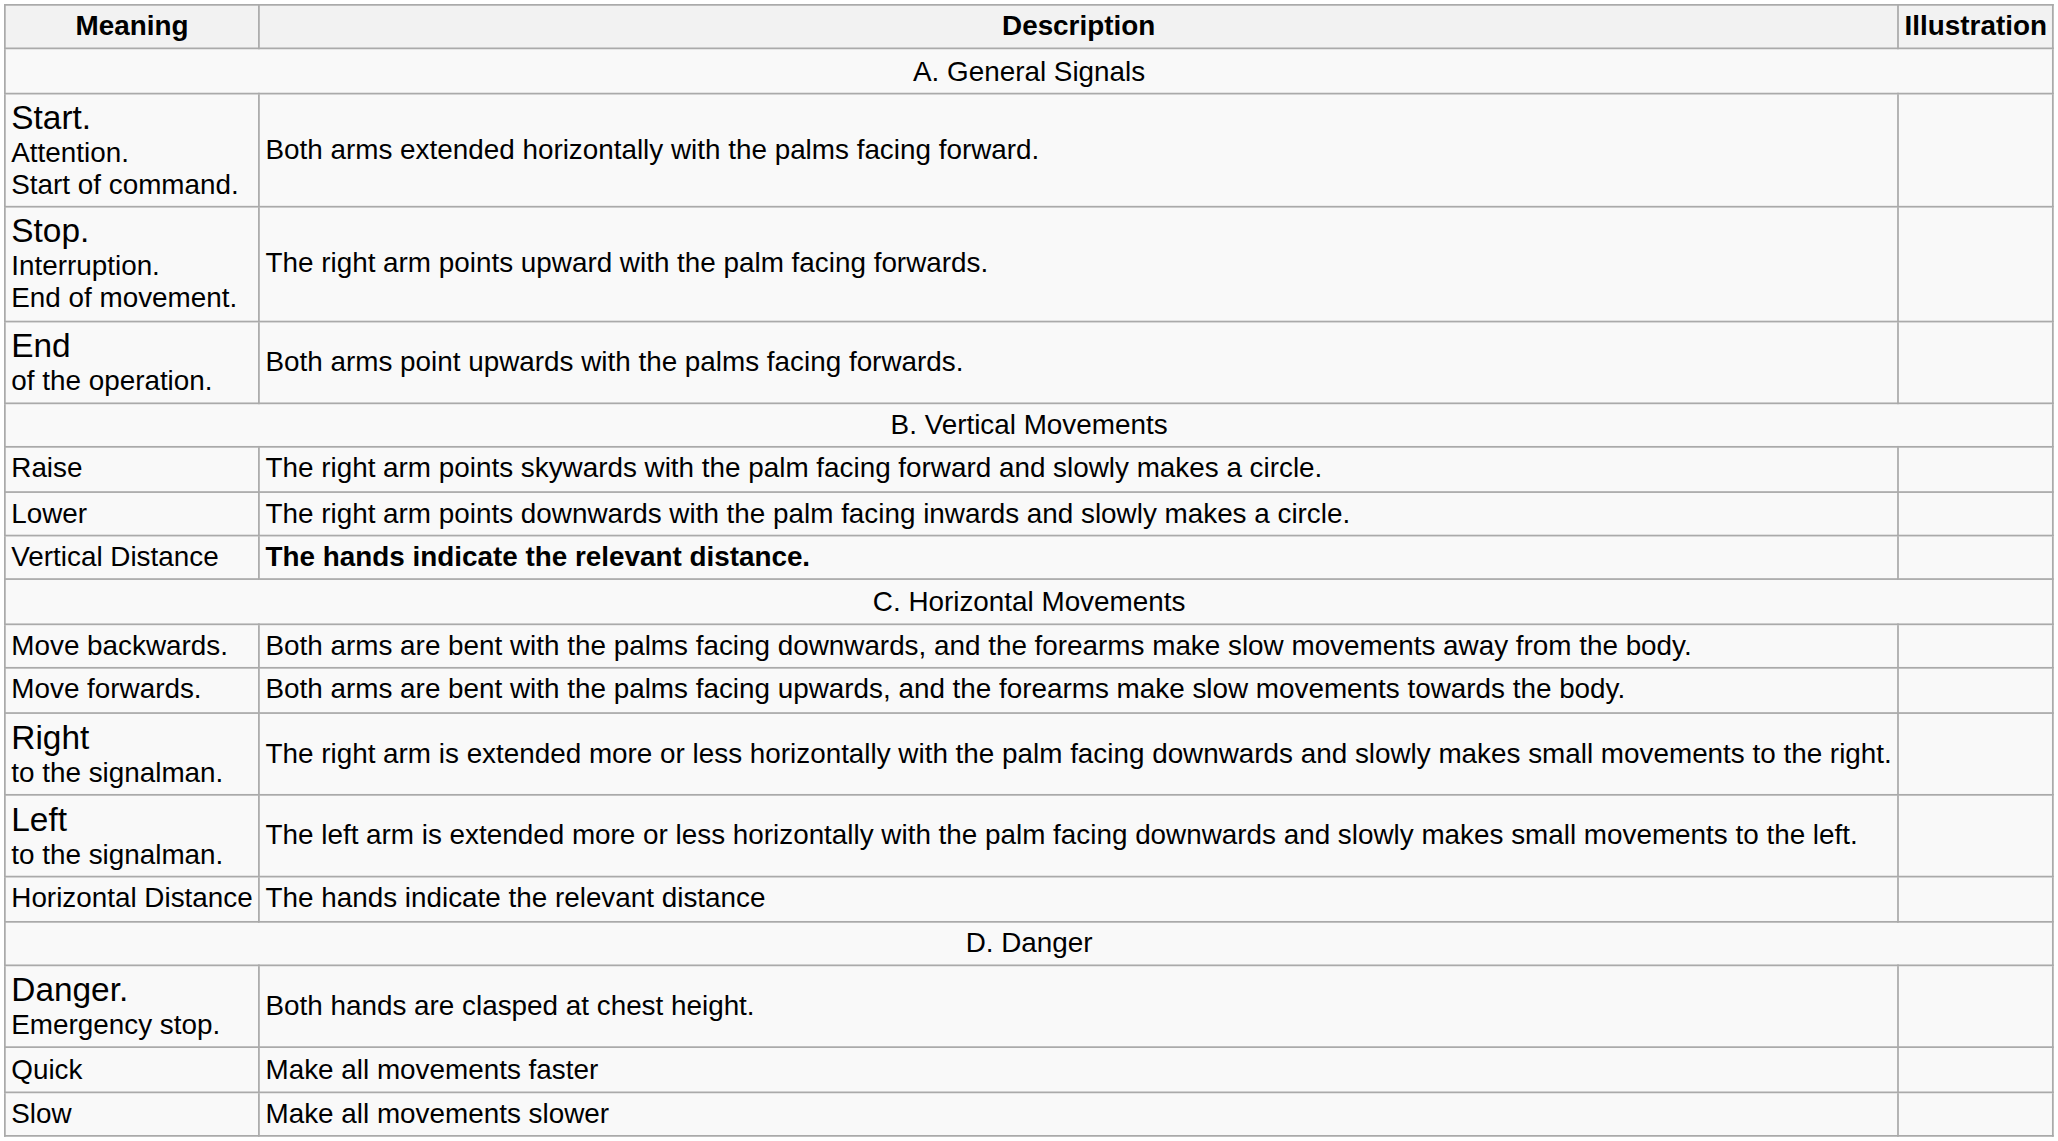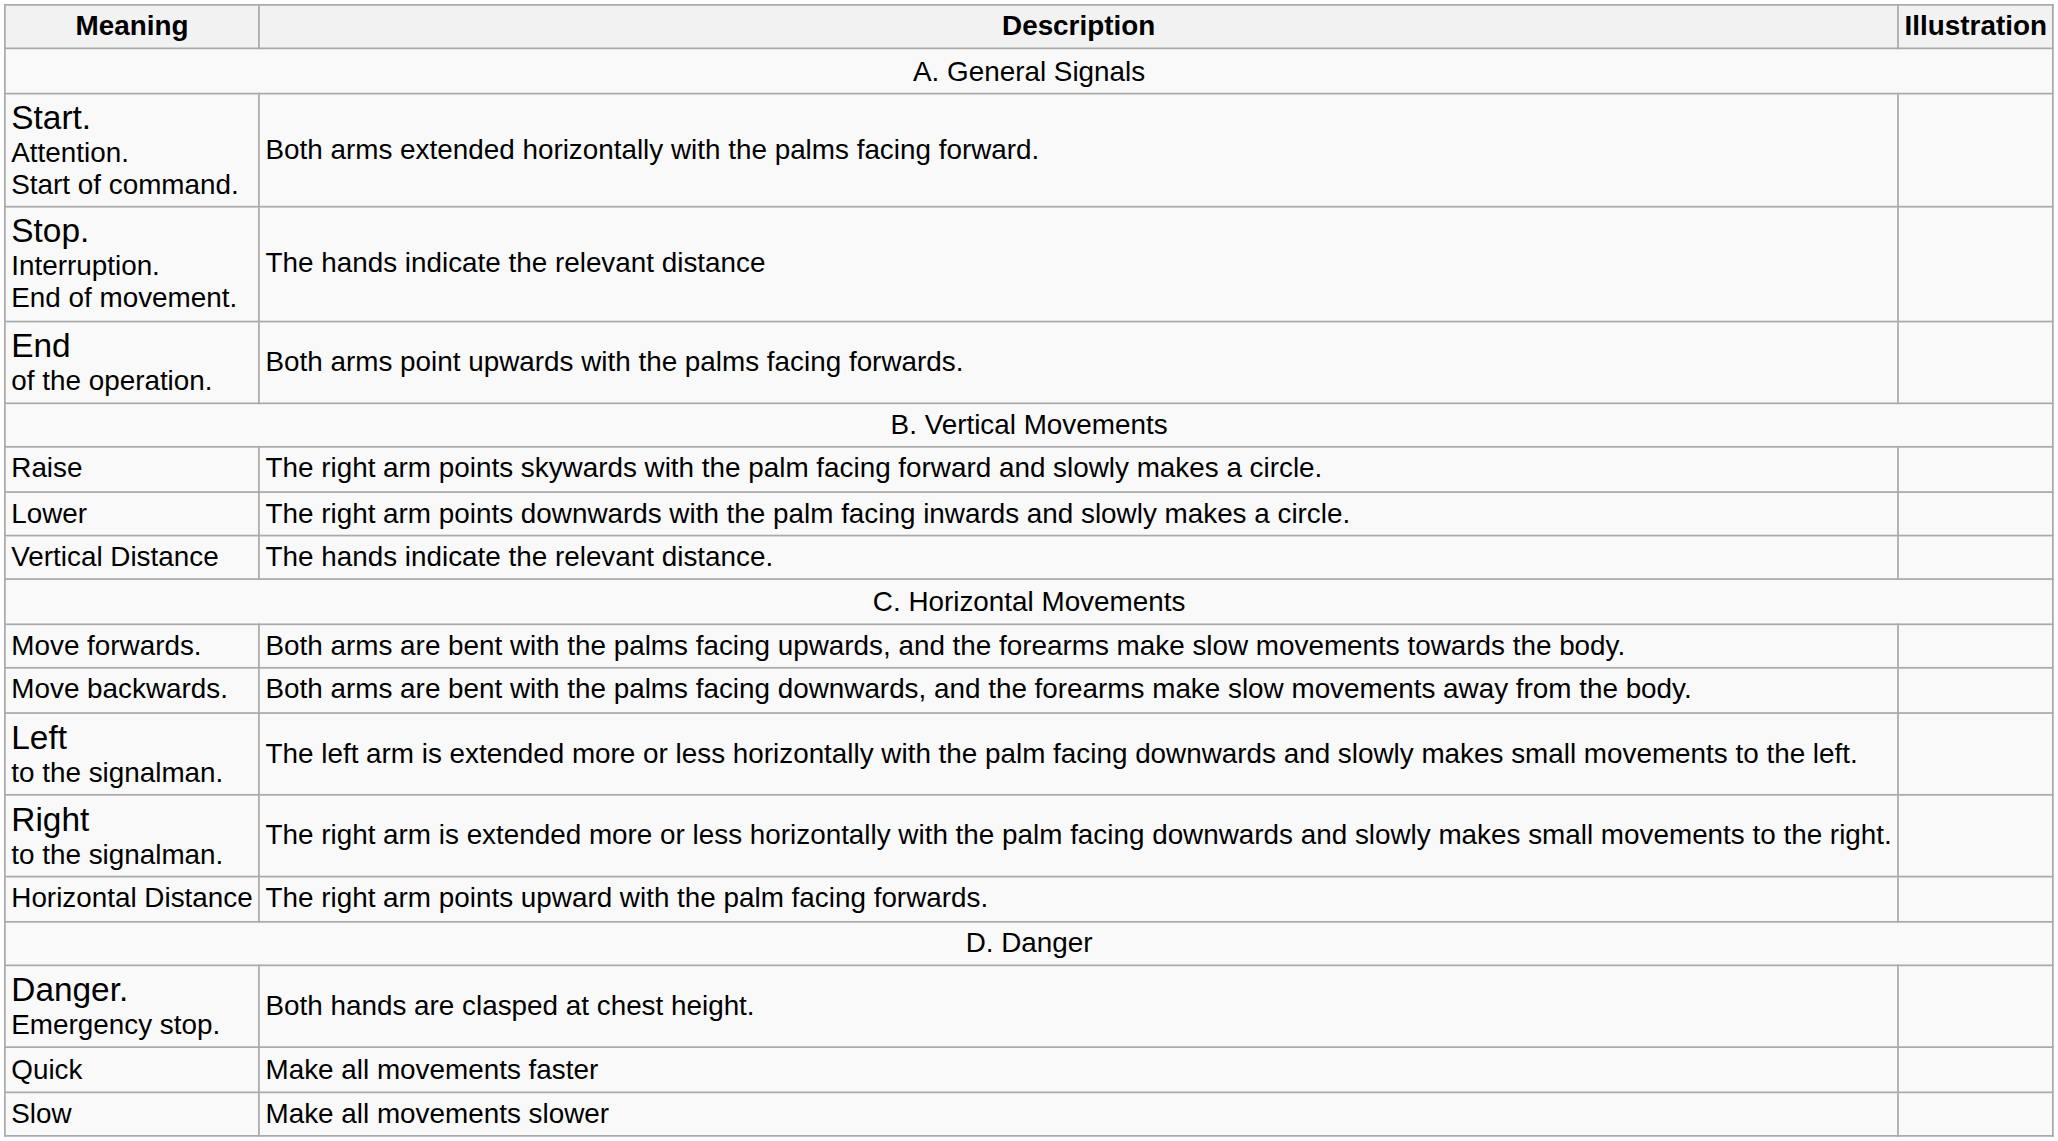 <table class="wikitable">
 <tr>
 <th>Meaning</th>
 <th>Description</th>
 <th>Illustration</th>
 </tr>
 <tr>
 <td colspan="3" style=text-align:center>A. General Signals</td>
 </tr>
 <tr>
 <td><big>Start.</big><br>Attention.<br>Start of command.</td>
 <td>Both arms extended horizontally with the palms facing forward.</td>
 <td style=text-align:center></td>
 </tr>
 <tr>
 <td><big>Stop.</big><br>Interruption.<br>End of movement.</td>
-<td>The right arm points upward with the palm facing forwards.</td>
+<td>The hands indicate the relevant distance</td>
 <td style=text-align:center></td>
 </tr>
 <tr>
 <td><big>End</big><br>of the operation.</td>
 <td>Both arms point upwards with the palms facing forwards.</td>
 <td style=text-align:center></td>
 </tr>
 <tr>
 <td colspan="3" style=text-align:center>B. Vertical Movements</td>
 </tr>
 <tr>
 <td>Raise</td>
 <td>The right arm points skywards with the palm facing forward and slowly makes a circle.</td>
 <td style=text-align:center></td>
 </tr>
 <tr>
 <td>Lower</td>
 <td>The right arm points downwards with the palm facing inwards and slowly makes a circle.</td>
 <td style=text-align:center></td>
 </tr>
 <tr>
 <td>Vertical Distance</td>
-<td><strong>The hands indicate the relevant distance.</strong></td>
+<td>The hands indicate the relevant distance.</td>
 <td style=text-align:center></td>
 </tr>
 <tr>
 <td colspan="3" style=text-align:center>C. Horizontal Movements</td>
+</tr>
+<tr>
+<td>Move forwards.</td>
+<td>Both arms are bent with the palms facing upwards, and the forearms make slow movements towards the body.</td>
+<td style=text-align:center></td>
 </tr>
 <tr>
 <td>Move backwards.</td>
 <td>Both arms are bent with the palms facing downwards, and the forearms make slow movements away from the body.</td>
 <td style=text-align:center></td>
 </tr>
 <tr>
-<td>Move forwards.</td>
-<td>Both arms are bent with the palms facing upwards, and the forearms make slow movements towards the body.</td>
+<td><big>Left</big><br>to the signalman.</td>
+<td>The left arm is extended more or less horizontally with the palm facing downwards and slowly makes small movements to the left.</td>
 <td style=text-align:center></td>
 </tr>
 <tr>
 <td><big>Right</big><br>to the signalman.</td>
 <td>The right arm is extended more or less horizontally with the palm facing downwards and slowly makes small movements to the right.</td>
 <td style=text-align:center></td>
 </tr>
 <tr>
-<td><big>Left</big><br>to the signalman.</td>
-<td>The left arm is extended more or less horizontally with the palm facing downwards and slowly makes small movements to the left.</td>
-<td style=text-align:center></td>
-</tr>
-<tr>
 <td>Horizontal Distance</td>
-<td>The hands indicate the relevant distance</td>
+<td>The right arm points upward with the palm facing forwards.</td>
 <td style=text-align:center></td>
 </tr>
 <tr>
 <td colspan="3" style=text-align:center>D. Danger</td>
 </tr>
 <tr>
 <td><big>Danger.</big><br>Emergency stop.</td>
 <td>Both hands are clasped at chest height.</td>
 <td style=text-align:center></td>
 </tr>
 <tr>
 <td>Quick</td>
 <td>Make all movements faster</td>
 <td></td>
 </tr>
 <tr>
 <td>Slow</td>
 <td>Make all movements slower</td>
 <td></td>
 </tr>
 </table>
